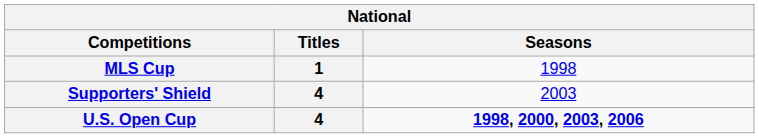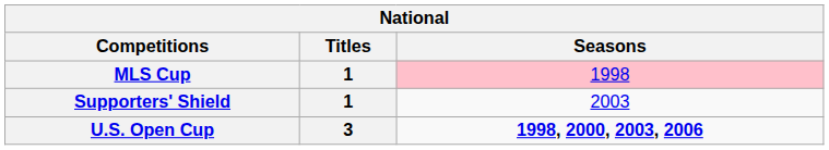 <table class="wikitable">
 <tr>
 <th colspan="4">National</th>
 </tr>
 <tr>
 <th style="width:260px">Competitions</th>
 <th style="width:80px">Titles</th>
 <th style="width:380px">Seasons</th>
 </tr>
 <tr>
 <th style="text-align:center"><a href='#'>MLS Cup</a></th>
 <th>1</th>
-<td style="text-align:center"><a href='#'>1998</a></td>
+<td style="background: pink; text-align:center"><a href='#'>1998</a></td>
 </tr>
 <tr>
 <th style="text-align:center"><a href='#'>Supporters' Shield</a></th>
-<th>4</th>
+<th>1</th>
 <td style="text-align:center"><a href='#'>2003</a></td>
 </tr>
 <tr>
 <th style="text-align:center"><a href='#'>U.S. Open Cup</a></th>
-<th>4</th>
+<th>3</th>
 <td style="text-align:center"><strong><a href='#'>1998</a>, <a href='#'>2000</a>, <a href='#'>2003</a>, <a href='#'>2006</a></strong></td>
 </tr>
 </table>
